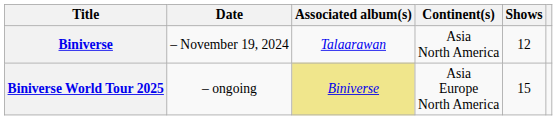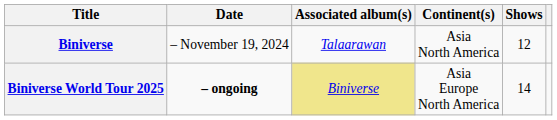 <table class="wikitable sortable plainrowheaders" style="text-align:center;">
 <tr>
 <th scope="col">Title</th>
 <th scope="col">Date</th>
 <th scope="col">Associated album(s)</th>
 <th scope="col">Continent(s)</th>
 <th scope="col">Shows</th>
 <th class="unsortable" scope="col"></th>
 </tr>
 <tr>
 <th scope="row"><a href='#'>Biniverse</a></th>
 <td> – November 19, 2024</td>
 <td><em><a href='#'>Talaarawan</a></em></td>
 <td> Asia<br>North America</td>
 <td>12</td>
 <td></td>
 </tr>
 <tr>
 <th scope="row"><a href='#'>Biniverse World Tour 2025</a></th>
-<td> – ongoing</td>
+<td><strong> – ongoing</strong></td>
 <td style="background: khaki;"><em><a href='#'>Biniverse</a></em></td>
 <td> Asia<br>Europe<br>North America</td>
-<td>15</td>
+<td>14</td>
 <td></td>
 </tr>
 </table>
